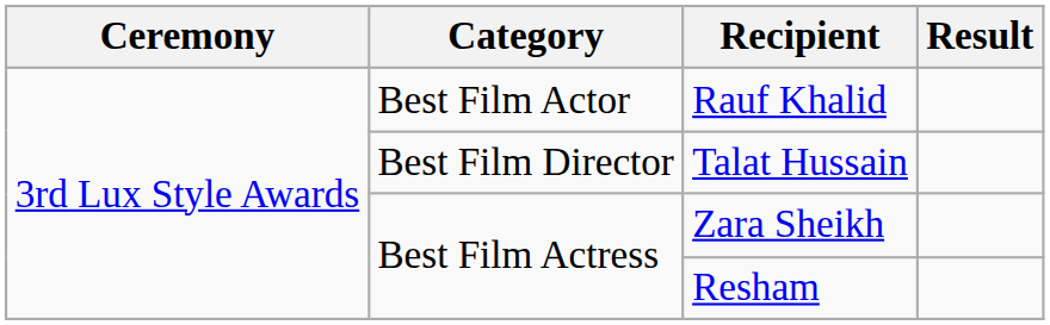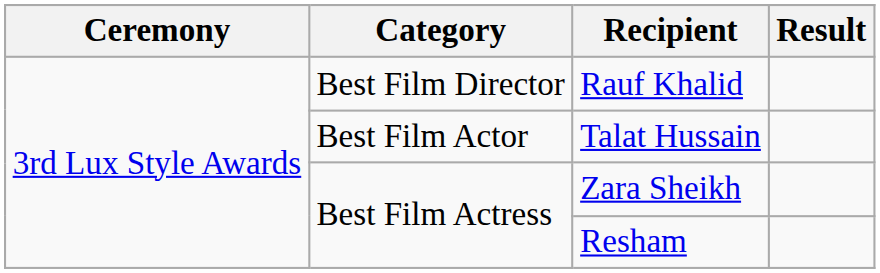 <table class="wikitable style">
 <tr>
 <th>Ceremony</th>
 <th>Category</th>
 <th>Recipient</th>
 <th>Result</th>
 </tr>
 <tr>
 <td rowspan="4"><a href='#'>3rd Lux Style Awards</a></td>
-<td>Best Film Actor</td>
+<td>Best Film Director</td>
 <td><a href='#'>Rauf Khalid</a></td>
 <td></td>
 </tr>
 <tr>
-<td>Best Film Director</td>
+<td>Best Film Actor</td>
 <td><a href='#'>Talat Hussain</a></td>
 <td></td>
 </tr>
 <tr>
 <td rowspan="2">Best Film Actress</td>
 <td><a href='#'>Zara Sheikh</a></td>
 <td></td>
 </tr>
 <tr>
 <td><a href='#'>Resham</a></td>
 <td></td>
 </tr>
 </table>
